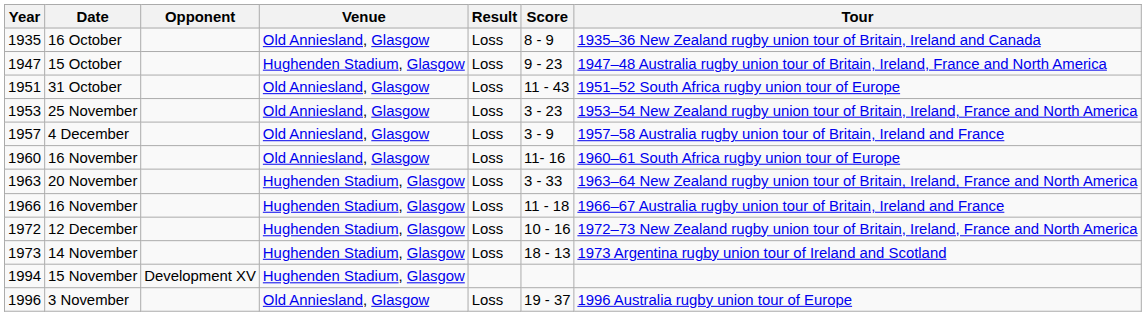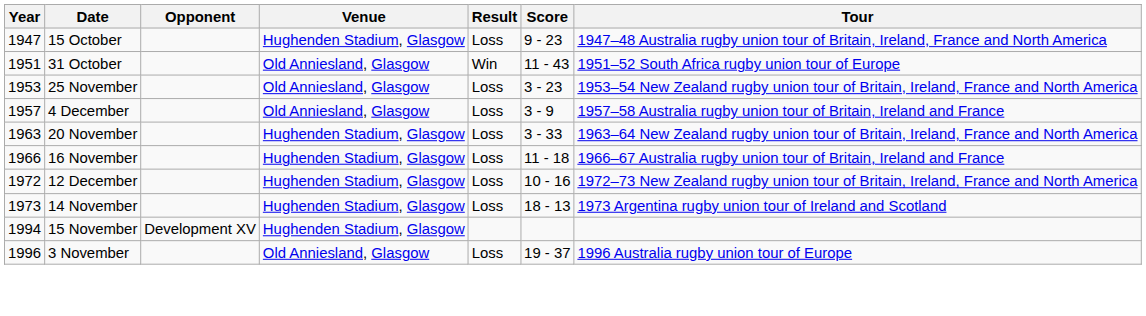 <table class="wikitable" style="font-size: 95%;">
 <tr>
 <th>Year</th>
 <th>Date</th>
 <th>Opponent</th>
 <th>Venue</th>
 <th>Result</th>
 <th>Score</th>
 <th>Tour</th>
-</tr>
-<tr>
-<td>1935</td>
-<td>16 October</td>
-<td></td>
-<td><a href='#'>Old Anniesland</a>, <a href='#'>Glasgow</a></td>
-<td>Loss</td>
-<td>8 - 9</td>
-<td><a href='#'>1935–36 New Zealand rugby union tour of Britain, Ireland and Canada</a></td>
 </tr>
 <tr>
 <td>1947</td>
 <td>15 October</td>
 <td></td>
 <td><a href='#'>Hughenden Stadium</a>, <a href='#'>Glasgow</a></td>
 <td>Loss</td>
 <td>9 - 23</td>
 <td><a href='#'>1947–48 Australia rugby union tour of Britain, Ireland, France and North America</a></td>
 </tr>
 <tr>
 <td>1951</td>
 <td>31 October</td>
 <td></td>
 <td><a href='#'>Old Anniesland</a>, <a href='#'>Glasgow</a></td>
-<td>Loss</td>
+<td>Win</td>
 <td>11 - 43</td>
 <td><a href='#'>1951–52 South Africa rugby union tour of Europe</a></td>
 </tr>
 <tr>
 <td>1953</td>
 <td>25 November</td>
 <td></td>
 <td><a href='#'>Old Anniesland</a>, <a href='#'>Glasgow</a></td>
 <td>Loss</td>
 <td>3 - 23</td>
 <td><a href='#'>1953–54 New Zealand rugby union tour of Britain, Ireland, France and North America</a></td>
 </tr>
 <tr>
 <td>1957</td>
 <td>4 December</td>
 <td></td>
 <td><a href='#'>Old Anniesland</a>, <a href='#'>Glasgow</a></td>
 <td>Loss</td>
 <td>3 - 9</td>
 <td><a href='#'>1957–58 Australia rugby union tour of Britain, Ireland and France</a></td>
-</tr>
-<tr>
-<td>1960</td>
-<td>16 November</td>
-<td></td>
-<td><a href='#'>Old Anniesland</a>, <a href='#'>Glasgow</a></td>
-<td>Loss</td>
-<td>11- 16</td>
-<td><a href='#'>1960–61 South Africa rugby union tour of Europe</a></td>
 </tr>
 <tr>
 <td>1963</td>
 <td>20 November</td>
 <td></td>
 <td><a href='#'>Hughenden Stadium</a>, <a href='#'>Glasgow</a></td>
 <td>Loss</td>
 <td>3 - 33</td>
 <td><a href='#'>1963–64 New Zealand rugby union tour of Britain, Ireland, France and North America</a></td>
 </tr>
 <tr>
 <td>1966</td>
 <td>16 November</td>
 <td></td>
 <td><a href='#'>Hughenden Stadium</a>, <a href='#'>Glasgow</a></td>
 <td>Loss</td>
 <td>11 - 18</td>
 <td><a href='#'>1966–67 Australia rugby union tour of Britain, Ireland and France</a></td>
 </tr>
 <tr>
 <td>1972</td>
 <td>12 December</td>
 <td></td>
 <td><a href='#'>Hughenden Stadium</a>, <a href='#'>Glasgow</a></td>
 <td>Loss</td>
 <td>10 - 16</td>
 <td><a href='#'>1972–73 New Zealand rugby union tour of Britain, Ireland, France and North America</a></td>
 </tr>
 <tr>
 <td>1973</td>
 <td>14 November</td>
 <td></td>
 <td><a href='#'>Hughenden Stadium</a>, <a href='#'>Glasgow</a></td>
 <td>Loss</td>
 <td>18 - 13</td>
 <td><a href='#'>1973 Argentina rugby union tour of Ireland and Scotland</a></td>
 </tr>
 <tr>
 <td>1994</td>
 <td>15 November</td>
 <td> Development XV</td>
 <td><a href='#'>Hughenden Stadium</a>, <a href='#'>Glasgow</a></td>
 <td></td>
 <td></td>
 <td></td>
 </tr>
 <tr>
 <td>1996</td>
 <td>3 November</td>
 <td></td>
 <td><a href='#'>Old Anniesland</a>, <a href='#'>Glasgow</a></td>
 <td>Loss</td>
 <td>19 - 37</td>
 <td><a href='#'>1996 Australia rugby union tour of Europe</a></td>
 </tr>
 </table>
